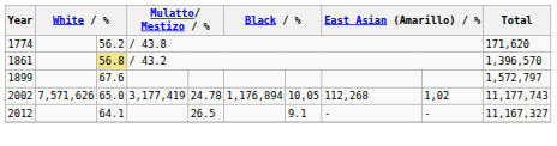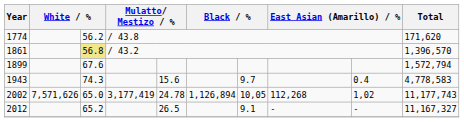 <table class="sort wikitable" style="font-size: 90%">
 <tr>
 <th colspan="1">Year</th>
 <th colspan=2><a href='#'>White</a> / %</th>
 <th colspan=2><a href='#'>Mulatto</a>/<br><a href='#'>Mestizo</a> / %</th>
 <th colspan=2><a href='#'>Black</a> / %</th>
 <th colspan=2><a href='#'>East Asian</a> (Amarillo) / %</th>
 <th>Total</th>
 </tr>
 <tr>
 <td>1774</td>
 <td align=right></td>
 <td>56.2</td>
 <td colspan="6"> / 43.8</td>
 <td> 171,620</td>
 </tr>
 <tr>
 <td>1861</td>
 <td align=right></td>
 <td style="background: khaki;">56.8</td>
 <td colspan="6"> / 43.2</td>
 <td> 1,396,570</td>
 </tr>
 <tr>
 <td>1899</td>
 <td align=right></td>
 <td>67.6</td>
 <td align=right></td>
 <td></td>
 <td align=right></td>
 <td></td>
 <td align=right></td>
 <td></td>
-<td> 1,572,797</td>
+<td> 1,572,794</td>
+</tr>
+<tr>
+<td>1943</td>
+<td></td>
+<td>74.3</td>
+<td></td>
+<td>15.6</td>
+<td></td>
+<td>9.7</td>
+<td></td>
+<td>0.4</td>
+<td> 4,778,583</td>
 </tr>
 <tr>
 <td>2002</td>
 <td>7,571,626</td>
 <td>65.0</td>
 <td>3,177,419</td>
 <td>24.78</td>
-<td>1,176,894</td>
+<td>1,126,894</td>
 <td>10,05</td>
 <td>112,268</td>
 <td>1,02</td>
 <td> 11,177,743</td>
 </tr>
 <tr>
 <td>2012</td>
 <td></td>
-<td>64.1</td>
+<td>65.2</td>
 <td></td>
 <td>26.5</td>
 <td></td>
 <td>9.1</td>
 <td>-</td>
 <td>-</td>
 <td> 11,167,327</td>
 </tr>
 <tr>
 </tr>
 </table>
